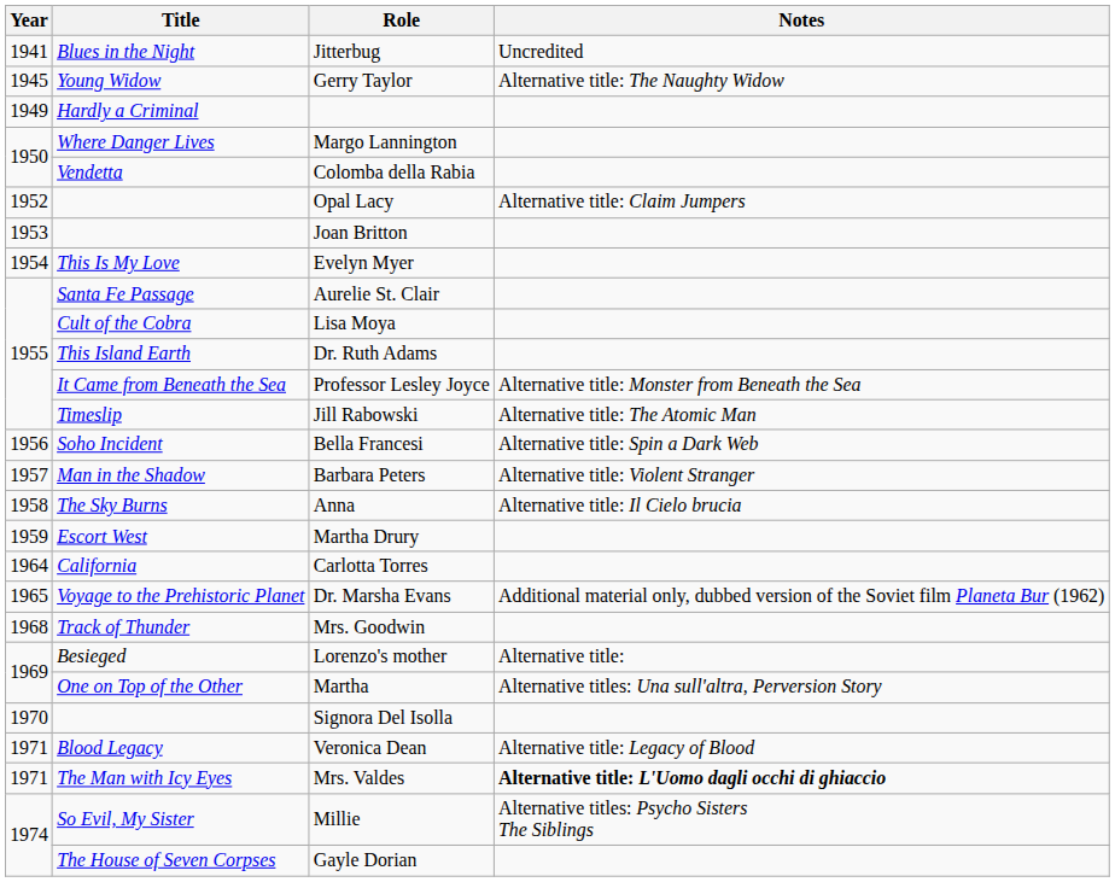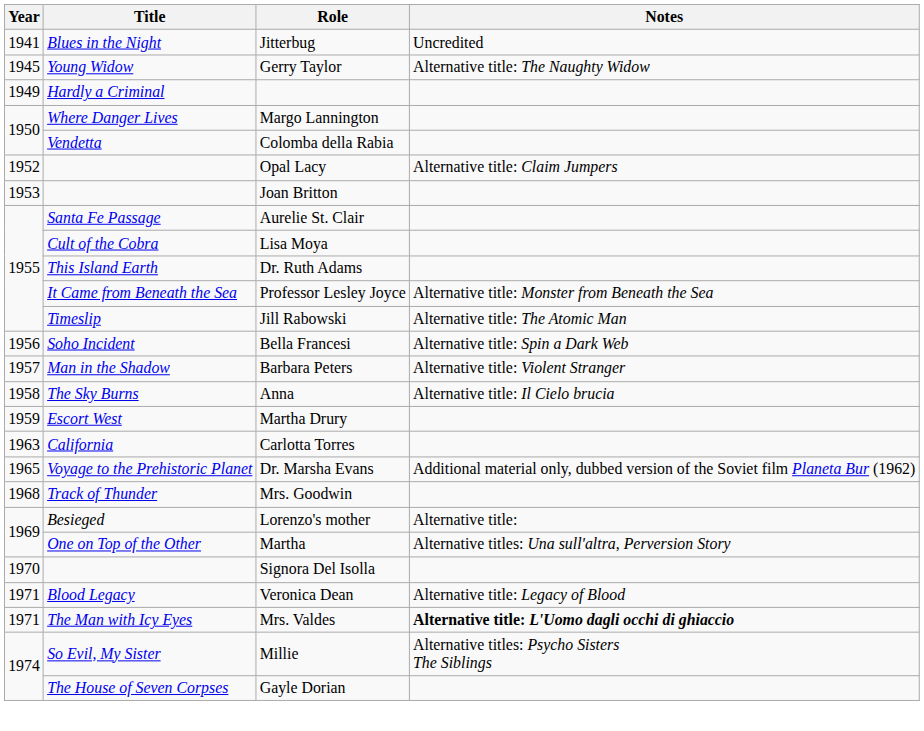 <table class="wikitable sortable">
 <tr>
 <th>Year</th>
 <th>Title</th>
 <th>Role</th>
 <th class="unsortable">Notes</th>
 </tr>
 <tr>
 <td>1941</td>
 <td><em><a href='#'>Blues in the Night</a></em></td>
 <td>Jitterbug</td>
 <td>Uncredited</td>
 </tr>
 <tr>
 <td>1945</td>
 <td><em><a href='#'>Young Widow</a></em></td>
 <td>Gerry Taylor</td>
 <td>Alternative title: <em>The Naughty Widow</em></td>
 </tr>
 <tr>
 <td>1949</td>
 <td><em><a href='#'>Hardly a Criminal</a></em></td>
 <td></td>
 <td></td>
 </tr>
 <tr>
 <td rowspan=2>1950</td>
 <td><em><a href='#'>Where Danger Lives</a></em></td>
 <td>Margo Lannington</td>
 <td></td>
 </tr>
 <tr>
 <td><em><a href='#'>Vendetta</a></em></td>
 <td>Colomba della Rabia</td>
 <td></td>
 </tr>
 <tr>
 <td>1952</td>
 <td><em></em></td>
 <td>Opal Lacy</td>
 <td>Alternative title: <em>Claim Jumpers</em></td>
 </tr>
 <tr>
 <td>1953</td>
 <td><em></em></td>
 <td>Joan Britton</td>
-<td></td>
-</tr>
-<tr>
-<td>1954</td>
-<td><em><a href='#'>This Is My Love</a></em></td>
-<td>Evelyn Myer</td>
 <td></td>
 </tr>
 <tr>
 <td rowspan=5>1955</td>
 <td><em><a href='#'>Santa Fe Passage</a></em></td>
 <td>Aurelie St. Clair</td>
 <td></td>
 </tr>
 <tr>
 <td><em><a href='#'>Cult of the Cobra</a></em></td>
 <td>Lisa Moya</td>
 <td></td>
 </tr>
 <tr>
 <td><em><a href='#'>This Island Earth</a></em></td>
 <td>Dr. Ruth Adams</td>
 <td></td>
 </tr>
 <tr>
 <td><em><a href='#'>It Came from Beneath the Sea</a></em></td>
 <td>Professor Lesley Joyce</td>
 <td>Alternative title: <em>Monster from Beneath the Sea</em></td>
 </tr>
 <tr>
 <td><em><a href='#'>Timeslip</a></em></td>
 <td>Jill Rabowski</td>
 <td>Alternative title: <em>The Atomic Man</em></td>
 </tr>
 <tr>
 <td>1956</td>
 <td><em><a href='#'>Soho Incident</a></em></td>
 <td>Bella Francesi</td>
 <td>Alternative title: <em>Spin a Dark Web</em></td>
 </tr>
 <tr>
 <td>1957</td>
 <td><em><a href='#'>Man in the Shadow</a></em></td>
 <td>Barbara Peters</td>
 <td>Alternative title: <em>Violent Stranger</em></td>
 </tr>
 <tr>
 <td>1958</td>
 <td><em><a href='#'>The Sky Burns</a></em></td>
 <td>Anna</td>
 <td>Alternative title: <em>Il Cielo brucia</em></td>
 </tr>
 <tr>
 <td>1959</td>
 <td><em><a href='#'>Escort West</a></em></td>
 <td>Martha Drury</td>
 <td></td>
 </tr>
 <tr>
-<td>1964</td>
+<td>1963</td>
 <td><em><a href='#'>California</a></em></td>
 <td>Carlotta Torres</td>
 <td></td>
 </tr>
 <tr>
 <td>1965</td>
 <td><em><a href='#'>Voyage to the Prehistoric Planet</a></em></td>
 <td>Dr. Marsha Evans</td>
 <td>Additional material only, dubbed version of the Soviet film <em><a href='#'>Planeta Bur</a></em> (1962)</td>
 </tr>
 <tr>
 <td>1968</td>
 <td><em><a href='#'>Track of Thunder</a></em></td>
 <td>Mrs. Goodwin</td>
 <td></td>
 </tr>
 <tr>
 <td rowspan=2>1969</td>
 <td><em>Besieged</em></td>
 <td>Lorenzo's mother</td>
 <td>Alternative title: <em></em></td>
 </tr>
 <tr>
 <td><em><a href='#'>One on Top of the Other</a></em></td>
 <td>Martha</td>
 <td>Alternative titles: <em>Una sull'altra</em>, <em>Perversion Story</em></td>
 </tr>
 <tr>
 <td>1970</td>
 <td><em></em></td>
 <td>Signora Del Isolla</td>
 <td></td>
 </tr>
 <tr>
 <td>1971</td>
 <td><em><a href='#'>Blood Legacy</a></em></td>
 <td>Veronica Dean</td>
 <td>Alternative title: <em>Legacy of Blood</em></td>
 </tr>
 <tr>
 <td>1971</td>
 <td><em><a href='#'>The Man with Icy Eyes</a></em></td>
 <td>Mrs. Valdes</td>
 <td><strong>Alternative title: <em>L'Uomo dagli occhi di ghiaccio</em></strong></td>
 </tr>
 <tr>
 <td rowspan=2>1974</td>
 <td><em><a href='#'>So Evil, My Sister</a></em></td>
 <td>Millie</td>
 <td>Alternative titles: <em>Psycho Sisters</em><br><em>The Siblings</em></td>
 </tr>
 <tr>
 <td><em><a href='#'>The House of Seven Corpses</a></em></td>
 <td>Gayle Dorian</td>
 <td></td>
 </tr>
 </table>
